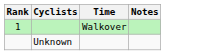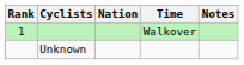 <table class="wikitable sortable">
 <tr>
 <th>Rank</th>
 <th>Cyclists</th>
+<th>Nation</th>
 <th>Time</th>
 <th>Notes</th>
 </tr>
 <tr bgcolor=bbf3bb>
 <td align=center>1</td>
+<td></td>
 <td></td>
 <td align=center>Walkover</td>
 <td align=center></td>
 </tr>
 <tr>
 <td align=center></td>
 <td>Unknown</td>
+<td></td>
 <td align=center></td>
 <td></td>
 </tr>
 </table>
